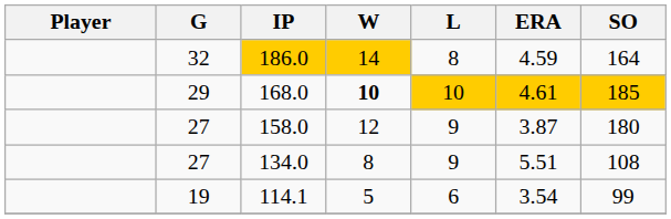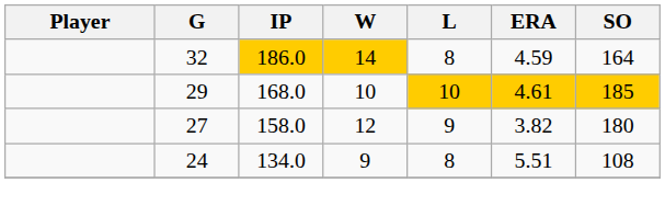 <table class="wikitable sortable">
 <tr>
 <th bgcolor="#DDDDFF" width="16%">Player</th>
 <th bgcolor="#DDDDFF" width="9%">G</th>
 <th bgcolor="#DDDDFF" width="9%">IP</th>
 <th bgcolor="#DDDDFF" width="9%">W</th>
 <th bgcolor="#DDDDFF" width="9%">L</th>
 <th bgcolor="#DDDDFF" width="9%">ERA</th>
 <th bgcolor="#DDDDFF" width="9%">SO</th>
 </tr>
 <tr align="center">
 <td></td>
 <td>32</td>
 <td bgcolor="#FFCC00">186.0</td>
 <td bgcolor="#FFCC00">14</td>
 <td>8</td>
 <td>4.59</td>
 <td>164</td>
 </tr>
 <tr align="center">
 <td></td>
 <td>29</td>
 <td>168.0</td>
-<td><strong>10</strong></td>
+<td>10</td>
 <td bgcolor="#FFCC00">10</td>
 <td bgcolor="#FFCC00">4.61</td>
 <td bgcolor="#FFCC00">185</td>
 </tr>
 <tr align="center">
 <td></td>
 <td>27</td>
 <td>158.0</td>
 <td>12</td>
 <td>9</td>
-<td>3.87</td>
+<td>3.82</td>
 <td>180</td>
 </tr>
 <tr align="center">
 <td></td>
-<td>27</td>
+<td>24</td>
 <td>134.0</td>
+<td>9</td>
 <td>8</td>
-<td>9</td>
 <td>5.51</td>
 <td>108</td>
 </tr>
 <tr align="center">
-<td></td>
-<td>19</td>
-<td>114.1</td>
-<td>5</td>
-<td>6</td>
-<td>3.54</td>
-<td>99</td>
-</tr>
-<tr align="center">
 </tr>
 </table>
